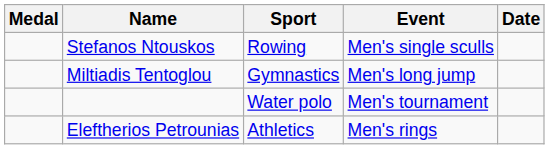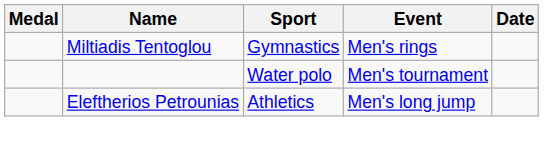 <table class="wikitable sortable"  style="font-size:95%">
 <tr>
 <th>Medal</th>
 <th>Name</th>
 <th>Sport</th>
 <th>Event</th>
 <th>Date</th>
 </tr>
 <tr>
 <td></td>
-<td><a href='#'>Stefanos Ntouskos</a></td>
-<td><a href='#'>Rowing</a></td>
-<td><a href='#'>Men's single sculls</a></td>
-<td></td>
-</tr>
-<tr>
-<td></td>
 <td><a href='#'>Miltiadis Tentoglou</a></td>
 <td><a href='#'>Gymnastics</a></td>
-<td><a href='#'>Men's long jump</a></td>
+<td><a href='#'>Men's rings</a></td>
 <td></td>
 </tr>
 <tr>
 <td></td>
 <td></td>
 <td><a href='#'>Water polo</a></td>
 <td><a href='#'>Men's tournament</a></td>
 <td></td>
 </tr>
 <tr>
 <td></td>
 <td><a href='#'>Eleftherios Petrounias</a></td>
 <td><a href='#'>Athletics</a></td>
-<td><a href='#'>Men's rings</a></td>
+<td><a href='#'>Men's long jump</a></td>
 <td></td>
 </tr>
 </table>
